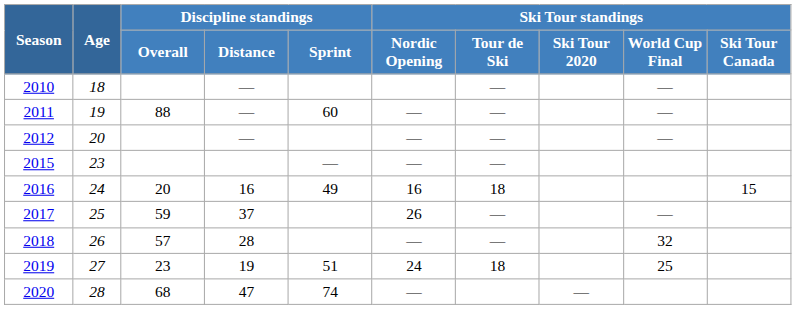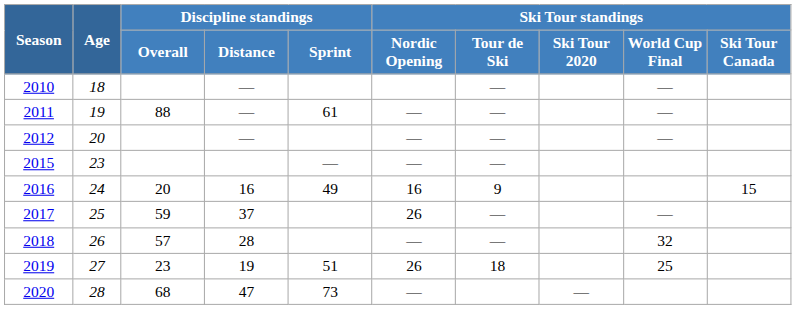 <table class="wikitable" style="font-size:95%; text-align:center; border:grey solid 1px; border-collapse:collapse; background:#ffffff;">
 <tr>
 <th style="background-color:#369; color:white; width:60px;" rowspan="2"> Season </th>
 <th style="background-color:#369; color:white; width:40px;" rowspan="2"> Age </th>
 <th style="background-color:#4180be; color:white;" colspan="3">Discipline standings</th>
 <th style="background-color:#4180be; color:white;" colspan="5">Ski Tour standings</th>
 </tr>
 <tr>
 <th style="background-color:#4180be; color:white; width:75px;">Overall</th>
 <th style="background-color:#4180be; color:white; width:75px;">Distance</th>
 <th style="background-color:#4180be; color:white; width:75px;">Sprint</th>
 <th style="background-color:#4180be; color:white; width:75px;">Nordic<br>Opening</th>
 <th style="background-color:#4180be; color:white; width:75px;">Tour de<br>Ski</th>
 <th style="background-color:#4180be; color:white; width:75px;">Ski Tour<br>2020</th>
 <th style="background-color:#4180be; color:white; width:75px;">World Cup<br>Final</th>
 <th style="background-color:#4180be; color:white; width:75px;">Ski Tour<br>Canada</th>
 </tr>
 <tr>
 <td><a href='#'>2010</a></td>
 <td><em>18</em></td>
 <td></td>
 <td>—</td>
 <td></td>
 <td></td>
 <td>—</td>
 <td></td>
 <td>—</td>
 <td></td>
 </tr>
 <tr>
 <td><a href='#'>2011</a></td>
 <td><em>19</em></td>
 <td>88</td>
 <td>—</td>
-<td>60</td>
+<td>61</td>
 <td>—</td>
 <td>—</td>
 <td></td>
 <td>—</td>
 <td></td>
 </tr>
 <tr>
 <td><a href='#'>2012</a></td>
 <td><em>20</em></td>
 <td></td>
 <td>—</td>
 <td></td>
 <td>—</td>
 <td>—</td>
 <td></td>
 <td>—</td>
 <td></td>
 </tr>
 <tr>
 <td><a href='#'>2015</a></td>
 <td><em>23</em></td>
 <td></td>
 <td></td>
 <td>—</td>
 <td>—</td>
 <td>—</td>
 <td></td>
 <td></td>
 <td></td>
 </tr>
 <tr>
 <td><a href='#'>2016</a></td>
 <td><em>24</em></td>
 <td>20</td>
 <td>16</td>
 <td>49</td>
 <td>16</td>
-<td>18</td>
+<td>9</td>
 <td></td>
 <td></td>
 <td>15</td>
 </tr>
 <tr>
 <td><a href='#'>2017</a></td>
 <td><em>25</em></td>
 <td>59</td>
 <td>37</td>
 <td></td>
 <td>26</td>
 <td>—</td>
 <td></td>
 <td>—</td>
 <td></td>
 </tr>
 <tr>
 <td><a href='#'>2018</a></td>
 <td><em>26</em></td>
 <td>57</td>
 <td>28</td>
 <td></td>
 <td>—</td>
 <td>—</td>
 <td></td>
 <td>32</td>
 <td></td>
 </tr>
 <tr>
 <td><a href='#'>2019</a></td>
 <td><em>27</em></td>
 <td>23</td>
 <td>19</td>
 <td>51</td>
-<td>24</td>
+<td>26</td>
 <td>18</td>
 <td></td>
 <td>25</td>
 <td></td>
 </tr>
 <tr>
 <td><a href='#'>2020</a></td>
 <td><em>28</em></td>
 <td>68</td>
 <td>47</td>
-<td>74</td>
+<td>73</td>
 <td>—</td>
 <td></td>
 <td>—</td>
 <td></td>
 <td></td>
 </tr>
 </table>
